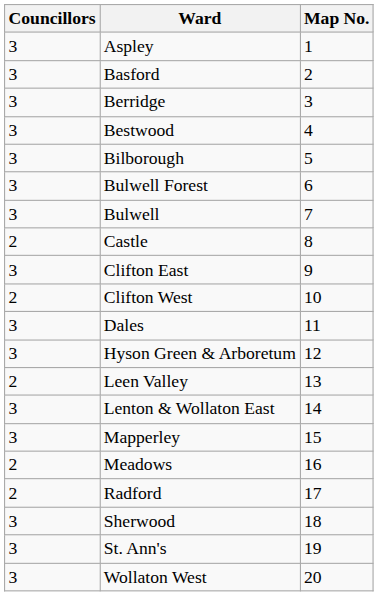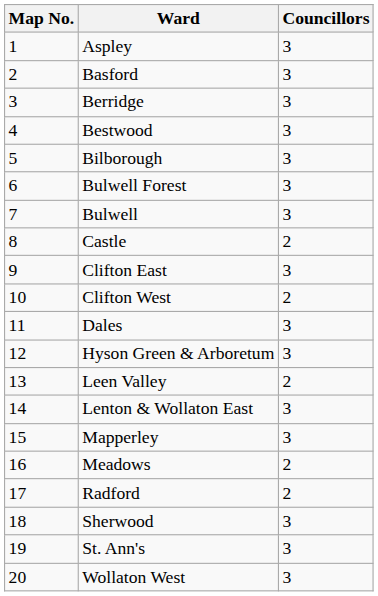 <table class="wikitable">
 <tr>
+<th>Map No.</th>
+<th>Ward</th>
 <th>Councillors</th>
-<th>Ward</th>
-<th>Map No.</th>
 </tr>
 <tr>
+<td>1</td>
+<td>Aspley</td>
 <td>3</td>
-<td>Aspley</td>
-<td>1</td>
 </tr>
 <tr>
+<td>2</td>
+<td>Basford</td>
 <td>3</td>
-<td>Basford</td>
-<td>2</td>
 </tr>
 <tr>
 <td>3</td>
 <td>Berridge</td>
 <td>3</td>
 </tr>
 <tr>
+<td>4</td>
+<td>Bestwood</td>
 <td>3</td>
-<td>Bestwood</td>
-<td>4</td>
 </tr>
 <tr>
+<td>5</td>
+<td>Bilborough</td>
 <td>3</td>
-<td>Bilborough</td>
-<td>5</td>
 </tr>
 <tr>
+<td>6</td>
+<td>Bulwell Forest</td>
 <td>3</td>
-<td>Bulwell Forest</td>
-<td>6</td>
 </tr>
 <tr>
+<td>7</td>
+<td>Bulwell</td>
 <td>3</td>
-<td>Bulwell</td>
-<td>7</td>
 </tr>
 <tr>
+<td>8</td>
+<td>Castle</td>
 <td>2</td>
-<td>Castle</td>
-<td>8</td>
 </tr>
 <tr>
+<td>9</td>
+<td>Clifton East</td>
 <td>3</td>
-<td>Clifton East</td>
-<td>9</td>
 </tr>
 <tr>
+<td>10</td>
+<td>Clifton West</td>
 <td>2</td>
-<td>Clifton West</td>
-<td>10</td>
 </tr>
 <tr>
+<td>11</td>
+<td>Dales</td>
 <td>3</td>
-<td>Dales</td>
-<td>11</td>
 </tr>
 <tr>
+<td>12</td>
+<td>Hyson Green & Arboretum</td>
 <td>3</td>
-<td>Hyson Green & Arboretum</td>
-<td>12</td>
 </tr>
 <tr>
+<td>13</td>
+<td>Leen Valley</td>
 <td>2</td>
-<td>Leen Valley</td>
-<td>13</td>
 </tr>
 <tr>
+<td>14</td>
+<td>Lenton & Wollaton East</td>
 <td>3</td>
-<td>Lenton & Wollaton East</td>
-<td>14</td>
 </tr>
 <tr>
+<td>15</td>
+<td>Mapperley</td>
 <td>3</td>
-<td>Mapperley</td>
-<td>15</td>
 </tr>
 <tr>
+<td>16</td>
+<td>Meadows</td>
 <td>2</td>
-<td>Meadows</td>
-<td>16</td>
 </tr>
 <tr>
+<td>17</td>
+<td>Radford</td>
 <td>2</td>
-<td>Radford</td>
-<td>17</td>
 </tr>
 <tr>
+<td>18</td>
+<td>Sherwood</td>
 <td>3</td>
-<td>Sherwood</td>
-<td>18</td>
 </tr>
 <tr>
+<td>19</td>
+<td>St. Ann's</td>
 <td>3</td>
-<td>St. Ann's</td>
-<td>19</td>
 </tr>
 <tr>
+<td>20</td>
+<td>Wollaton West</td>
 <td>3</td>
-<td>Wollaton West</td>
-<td>20</td>
 </tr>
 </table>
